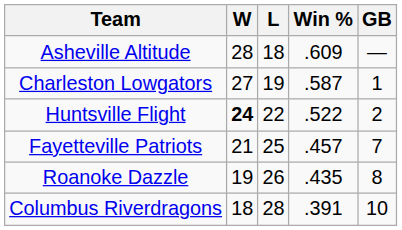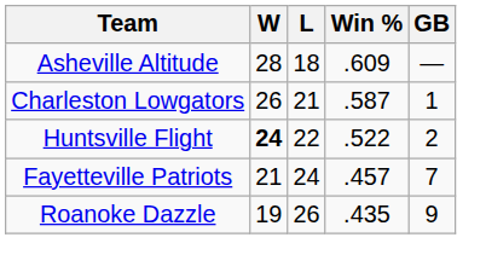 <table class="wikitable" style="text-align:center">
 <tr>
 <th>Team</th>
 <th>W</th>
 <th>L</th>
 <th>Win %</th>
 <th>GB</th>
 </tr>
 <tr>
 <td><a href='#'>Asheville Altitude</a></td>
 <td align=center>28</td>
 <td align=center>18</td>
 <td align=center>.609</td>
 <td align=center>—</td>
 </tr>
 <tr>
 <td><a href='#'>Charleston Lowgators</a></td>
-<td align=center>27</td>
-<td align=center>19</td>
+<td align=center>26</td>
+<td align=center>21</td>
 <td align=center>.587</td>
 <td align=center>1</td>
 </tr>
 <tr>
 <td><a href='#'>Huntsville Flight</a></td>
 <td align=center><strong>24</strong></td>
 <td align=center>22</td>
 <td align=center>.522</td>
 <td align=center>2</td>
 </tr>
 <tr>
 <td><a href='#'>Fayetteville Patriots</a></td>
 <td align=center>21</td>
-<td align=center>25</td>
+<td align=center>24</td>
 <td align=center>.457</td>
 <td align=center>7</td>
 </tr>
 <tr>
 <td><a href='#'>Roanoke Dazzle</a></td>
 <td align=center>19</td>
 <td align=center>26</td>
 <td align=center>.435</td>
-<td align=center>8</td>
-</tr>
-<tr>
-<td><a href='#'>Columbus Riverdragons</a></td>
-<td align=center>18</td>
-<td align=center>28</td>
-<td align=center>.391</td>
-<td align=center>10</td>
+<td align=center>9</td>
 </tr>
 </table>
